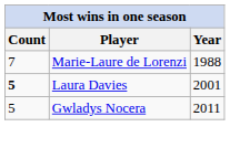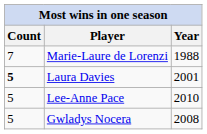 <table class=wikitable style="font-size:95%">
 <tr>
 <th Colspan=3 style="background:#cedaf2;">Most wins in one season</th>
 </tr>
 <tr>
 <th>Count</th>
 <th>Player</th>
 <th>Year</th>
 </tr>
 <tr>
 <td>7</td>
 <td> <a href='#'>Marie-Laure de Lorenzi</a></td>
 <td>1988</td>
 </tr>
 <tr>
 <td><strong>5</strong></td>
 <td> <a href='#'>Laura Davies</a></td>
 <td>2001</td>
 </tr>
 <tr>
 <td>5</td>
+<td> <a href='#'>Lee-Anne Pace</a></td>
+<td>2010</td>
+</tr>
+<tr>
+<td>5</td>
 <td> <a href='#'>Gwladys Nocera</a></td>
-<td>2011</td>
+<td>2008</td>
 </tr>
 </table>
